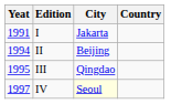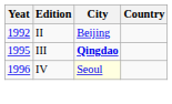 <table class="wikitable" style="font-size:90%">
 <tr>
 <th>Yeat</th>
 <th>Edition</th>
 <th>City</th>
 <th>Country</th>
 </tr>
 <tr>
-<td><a href='#'>1991</a></td>
-<td>I</td>
-<td><a href='#'>Jakarta</a></td>
-<td></td>
-</tr>
-<tr>
-<td><a href='#'>1994</a></td>
+<td><a href='#'>1992</a></td>
 <td>II</td>
 <td><a href='#'>Beijing</a></td>
 <td></td>
 </tr>
 <tr>
 <td><a href='#'>1995</a></td>
 <td>III</td>
-<td><a href='#'>Qingdao</a></td>
+<td><strong><a href='#'>Qingdao</a></strong></td>
 <td></td>
 </tr>
 <tr>
-<td><a href='#'>1997</a></td>
+<td><a href='#'>1996</a></td>
 <td>IV</td>
 <td style="background: lightyellow;"><a href='#'>Seoul</a></td>
 <td></td>
 </tr>
 </table>
